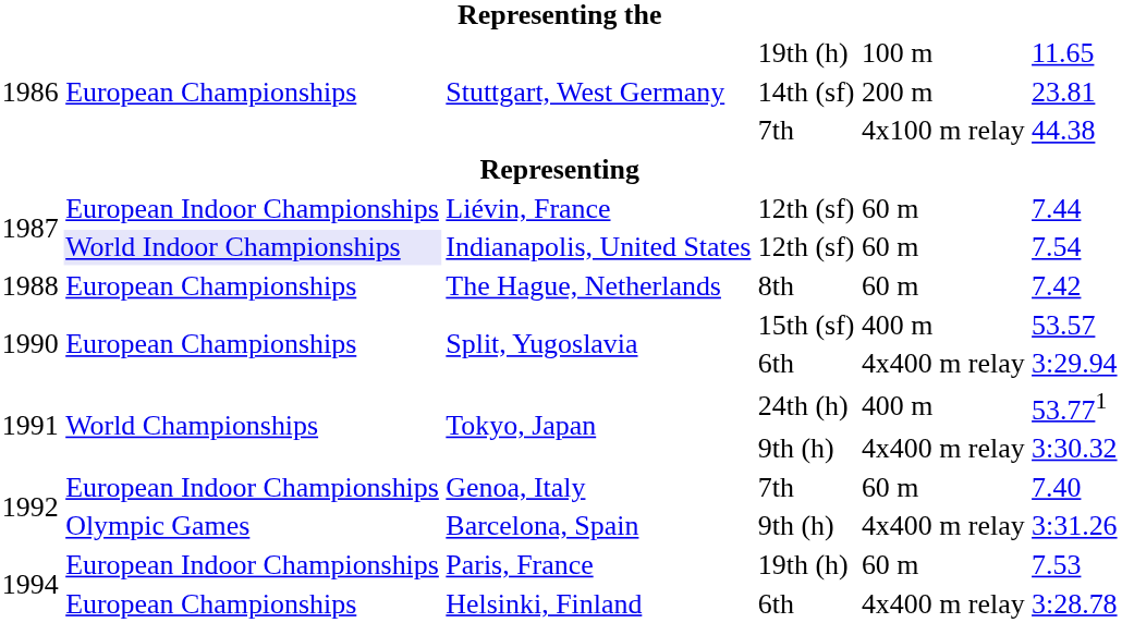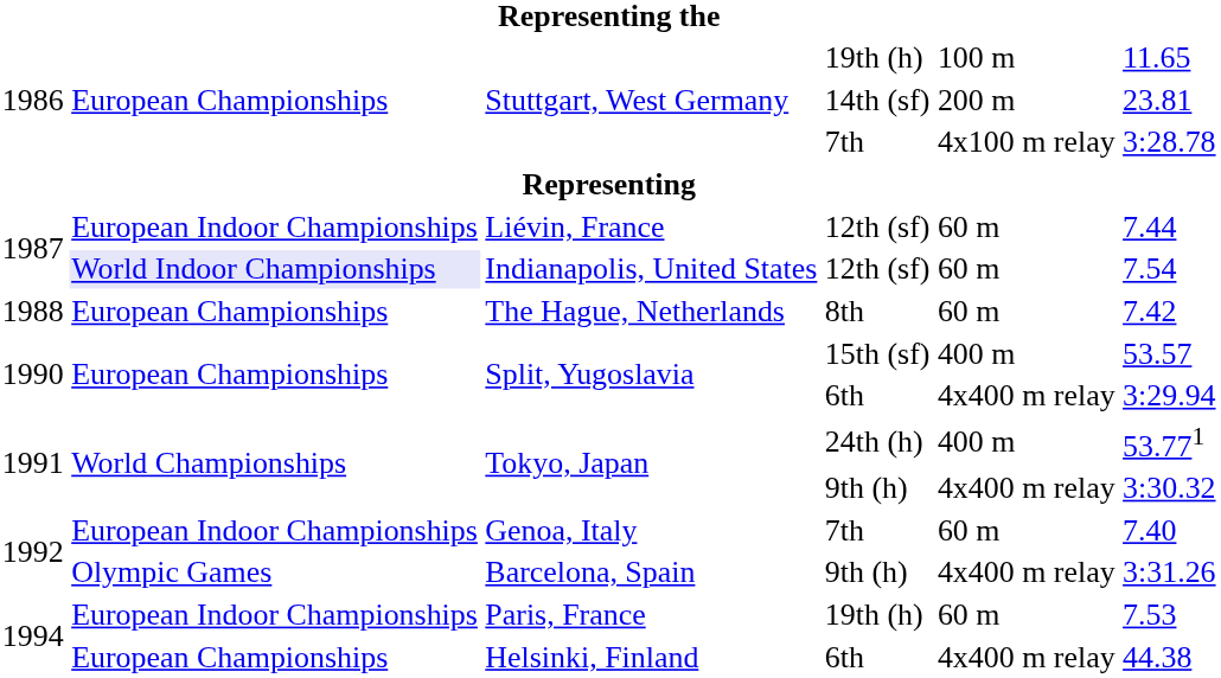 <table>
 <tr>
 <th colspan="6">Representing the </th>
 </tr>
 <tr>
 <td rowspan=3>1986</td>
 <td rowspan=3><a href='#'>European Championships</a></td>
 <td rowspan=3><a href='#'>Stuttgart, West Germany</a></td>
 <td>19th (h)</td>
 <td>100 m</td>
 <td><a href='#'>11.65</a></td>
 </tr>
 <tr>
 <td>14th (sf)</td>
 <td>200 m</td>
 <td><a href='#'>23.81</a></td>
 </tr>
 <tr>
 <td>7th</td>
 <td>4x100 m relay</td>
-<td><a href='#'>44.38</a></td>
+<td><a href='#'>3:28.78</a></td>
 </tr>
 <tr>
 <th colspan="6">Representing </th>
 </tr>
 <tr>
 <td rowspan=2>1987</td>
 <td><a href='#'>European Indoor Championships</a></td>
 <td><a href='#'>Liévin, France</a></td>
 <td>12th (sf)</td>
 <td>60 m</td>
 <td><a href='#'>7.44</a></td>
 </tr>
 <tr>
 <td style="background: lavender;"><a href='#'>World Indoor Championships</a></td>
 <td><a href='#'>Indianapolis, United States</a></td>
 <td>12th (sf)</td>
 <td>60 m</td>
 <td><a href='#'>7.54</a></td>
 </tr>
 <tr>
 <td>1988</td>
 <td><a href='#'>European Championships</a></td>
 <td><a href='#'>The Hague, Netherlands</a></td>
 <td>8th</td>
 <td>60 m</td>
 <td><a href='#'>7.42</a></td>
 </tr>
 <tr>
 <td rowspan=2>1990</td>
 <td rowspan=2><a href='#'>European Championships</a></td>
 <td rowspan=2><a href='#'>Split, Yugoslavia</a></td>
 <td>15th (sf)</td>
 <td>400 m</td>
 <td><a href='#'>53.57</a></td>
 </tr>
 <tr>
 <td>6th</td>
 <td>4x400 m relay</td>
 <td><a href='#'>3:29.94</a></td>
 </tr>
 <tr>
 <td rowspan=2>1991</td>
 <td rowspan=2><a href='#'>World Championships</a></td>
 <td rowspan=2><a href='#'>Tokyo, Japan</a></td>
 <td>24th (h)</td>
 <td>400 m</td>
 <td><a href='#'>53.77</a><sup>1</sup></td>
 </tr>
 <tr>
 <td>9th (h)</td>
 <td>4x400 m relay</td>
 <td><a href='#'>3:30.32</a></td>
 </tr>
 <tr>
 <td rowspan=2>1992</td>
 <td><a href='#'>European Indoor Championships</a></td>
 <td><a href='#'>Genoa, Italy</a></td>
 <td>7th</td>
 <td>60 m</td>
 <td><a href='#'>7.40</a></td>
 </tr>
 <tr>
 <td><a href='#'>Olympic Games</a></td>
 <td><a href='#'>Barcelona, Spain</a></td>
 <td>9th (h)</td>
 <td>4x400 m relay</td>
 <td><a href='#'>3:31.26</a></td>
 </tr>
 <tr>
 <td rowspan=2>1994</td>
 <td><a href='#'>European Indoor Championships</a></td>
 <td><a href='#'>Paris, France</a></td>
 <td>19th (h)</td>
 <td>60 m</td>
 <td><a href='#'>7.53</a></td>
 </tr>
 <tr>
 <td><a href='#'>European Championships</a></td>
 <td><a href='#'>Helsinki, Finland</a></td>
 <td>6th</td>
 <td>4x400 m relay</td>
-<td><a href='#'>3:28.78</a></td>
+<td><a href='#'>44.38</a></td>
 </tr>
 </table>
